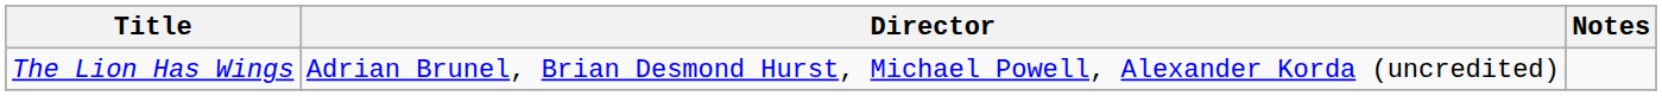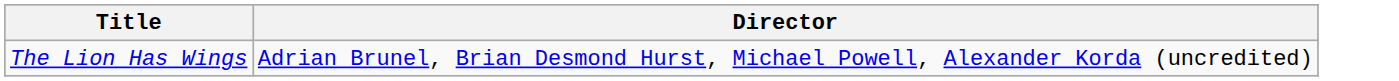 <table class="wikitable">
 <tr>
 <th>Title</th>
 <th>Director</th>
-<th>Notes</th>
 </tr>
 <tr>
 <td><em><a href='#'>The Lion Has Wings</a></em></td>
 <td><a href='#'>Adrian Brunel</a>, <a href='#'>Brian Desmond Hurst</a>, <a href='#'>Michael Powell</a>, <a href='#'>Alexander Korda</a> (uncredited)</td>
-<td></td>
 </tr>
 </table>
